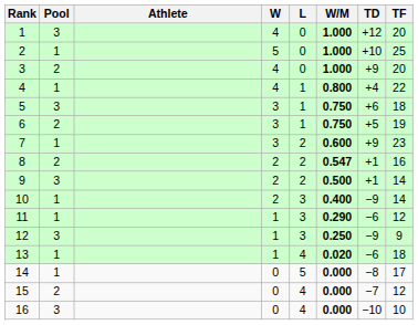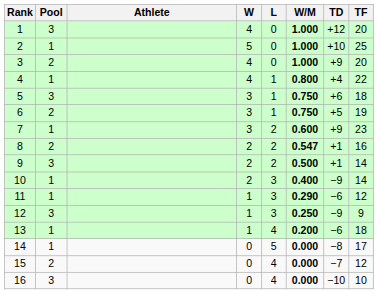 <table class=wikitable style="text-align:center">
 <tr>
 <th width=40>Rank</th>
 <th width=40>Pool</th>
 <th width=250>Athlete</th>
 <th width=30>W</th>
 <th width=30>L</th>
 <th width=50>W/M</th>
 <th width=30>TD</th>
 <th width=30>TF</th>
 </tr>
 <tr bgcolor="ccffcc">
 <td>1</td>
 <td>3</td>
 <td align=left></td>
 <td>4</td>
 <td>0</td>
 <td><strong>1.000</strong></td>
 <td>+12</td>
 <td>20</td>
 </tr>
 <tr bgcolor="ccffcc">
 <td>2</td>
 <td>1</td>
 <td align=left></td>
 <td>5</td>
 <td>0</td>
 <td><strong>1.000</strong></td>
 <td>+10</td>
 <td>25</td>
 </tr>
 <tr bgcolor="ccffcc">
 <td>3</td>
 <td>2</td>
 <td align=left></td>
 <td>4</td>
 <td>0</td>
 <td><strong>1.000</strong></td>
 <td>+9</td>
 <td>20</td>
 </tr>
 <tr bgcolor="ccffcc">
 <td>4</td>
 <td>1</td>
 <td align=left></td>
 <td>4</td>
 <td>1</td>
 <td><strong>0.800</strong></td>
 <td>+4</td>
 <td>22</td>
 </tr>
 <tr bgcolor="ccffcc">
 <td>5</td>
 <td>3</td>
 <td align=left></td>
 <td>3</td>
 <td>1</td>
 <td><strong>0.750</strong></td>
 <td>+6</td>
 <td>18</td>
 </tr>
 <tr bgcolor="ccffcc">
 <td>6</td>
 <td>2</td>
 <td align=left></td>
 <td>3</td>
 <td>1</td>
 <td><strong>0.750</strong></td>
 <td>+5</td>
 <td>19</td>
 </tr>
 <tr bgcolor="ccffcc">
 <td>7</td>
 <td>1</td>
 <td align=left></td>
 <td>3</td>
 <td>2</td>
 <td><strong>0.600</strong></td>
 <td>+9</td>
 <td>23</td>
 </tr>
 <tr bgcolor="ccffcc">
 <td>8</td>
 <td>2</td>
 <td align=left></td>
 <td>2</td>
 <td>2</td>
 <td><strong>0.547</strong></td>
 <td>+1</td>
 <td>16</td>
 </tr>
 <tr bgcolor="ccffcc">
 <td>9</td>
 <td>3</td>
 <td align=left></td>
 <td>2</td>
 <td>2</td>
 <td><strong>0.500</strong></td>
 <td>+1</td>
 <td>14</td>
 </tr>
 <tr bgcolor="ccffcc">
 <td>10</td>
 <td>1</td>
 <td align=left></td>
 <td>2</td>
 <td>3</td>
 <td><strong>0.400</strong></td>
 <td>−9</td>
 <td>14</td>
 </tr>
 <tr bgcolor="ccffcc">
 <td>11</td>
 <td>1</td>
 <td align=left></td>
 <td>1</td>
 <td>3</td>
 <td><strong>0.290</strong></td>
 <td>−6</td>
 <td>12</td>
 </tr>
 <tr bgcolor="ccffcc">
 <td>12</td>
 <td>3</td>
 <td align=left></td>
 <td>1</td>
 <td>3</td>
 <td><strong>0.250</strong></td>
 <td>−9</td>
 <td>9</td>
 </tr>
 <tr bgcolor="ccffcc">
 <td>13</td>
 <td>1</td>
 <td align=left></td>
 <td>1</td>
 <td>4</td>
-<td><strong>0.020</strong></td>
+<td><strong>0.200</strong></td>
 <td>−6</td>
 <td>18</td>
 </tr>
 <tr>
 <td>14</td>
 <td>1</td>
 <td align=left></td>
 <td>0</td>
 <td>5</td>
 <td><strong>0.000</strong></td>
 <td>−8</td>
 <td>17</td>
 </tr>
 <tr>
 <td>15</td>
 <td>2</td>
 <td align=left></td>
 <td>0</td>
 <td>4</td>
 <td><strong>0.000</strong></td>
 <td>−7</td>
 <td>12</td>
 </tr>
 <tr>
 <td>16</td>
 <td>3</td>
 <td align=left></td>
 <td>0</td>
 <td>4</td>
 <td><strong>0.000</strong></td>
 <td>−10</td>
 <td>10</td>
 </tr>
 </table>
